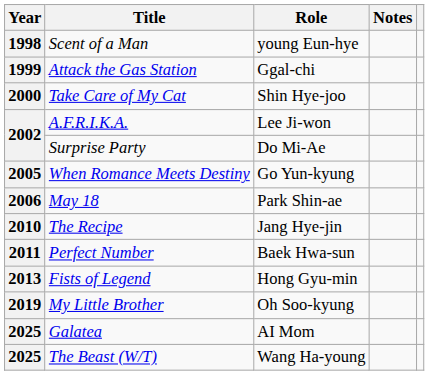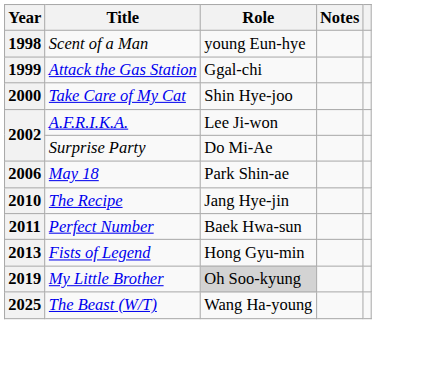 <table class="wikitable plainrowheaders sortable">
 <tr>
 <th scope="col">Year</th>
 <th scope="col">Title</th>
 <th scope="col">Role</th>
 <th scope="col">Notes</th>
 <th scope="col" class="unsortable"></th>
 </tr>
 <tr>
 <th scope="row">1998</th>
 <td><em>Scent of a Man</em></td>
 <td>young Eun-hye</td>
 <td></td>
 <td style="text-align:center"></td>
 </tr>
 <tr>
 <th scope="row">1999</th>
 <td><em><a href='#'>Attack the Gas Station</a></em></td>
 <td>Ggal-chi</td>
 <td></td>
 <td style="text-align:center"></td>
 </tr>
 <tr>
 <th scope="row">2000</th>
 <td><em><a href='#'>Take Care of My Cat</a></em></td>
 <td>Shin Hye-joo</td>
 <td></td>
 <td style="text-align:center"></td>
 </tr>
 <tr>
 <th scope="row" rowspan="2">2002</th>
 <td><em><a href='#'>A.F.R.I.K.A.</a></em></td>
 <td>Lee Ji-won</td>
 <td></td>
 <td style="text-align:center"></td>
 </tr>
 <tr>
 <td><em>Surprise Party</em></td>
 <td>Do Mi-Ae</td>
 <td></td>
 <td style="text-align:center"></td>
 </tr>
 <tr>
-<th scope="row">2005</th>
-<td><em><a href='#'>When Romance Meets Destiny</a></em></td>
-<td>Go Yun-kyung</td>
-<td></td>
-<td style="text-align:center"></td>
-</tr>
-<tr>
 <th scope="row">2006</th>
 <td><em><a href='#'>May 18</a></em></td>
 <td>Park Shin-ae</td>
 <td></td>
 <td style="text-align:center"></td>
 </tr>
 <tr>
 <th scope="row">2010</th>
 <td><em><a href='#'>The Recipe</a></em></td>
 <td>Jang Hye-jin</td>
 <td></td>
 <td style="text-align:center"></td>
 </tr>
 <tr>
 <th scope="row">2011</th>
 <td><em><a href='#'>Perfect Number</a></em></td>
 <td>Baek Hwa-sun</td>
 <td></td>
 <td style="text-align:center"></td>
 </tr>
 <tr>
 <th scope="row">2013</th>
 <td><em><a href='#'>Fists of Legend</a></em></td>
 <td>Hong Gyu-min</td>
 <td></td>
 <td style="text-align:center"></td>
 </tr>
 <tr>
 <th scope="row">2019</th>
 <td><em><a href='#'>My Little Brother</a></em></td>
-<td>Oh Soo-kyung</td>
-<td></td>
-<td style="text-align:center"></td>
-</tr>
-<tr>
-<th scope="row">2025</th>
-<td><em><a href='#'>Galatea</a></em></td>
-<td>AI Mom</td>
+<td style="background: lightgrey;">Oh Soo-kyung</td>
 <td></td>
 <td style="text-align:center"></td>
 </tr>
 <tr>
 <th scope="row">2025</th>
 <td><em><a href='#'>The Beast (W/T)</a></em></td>
 <td>Wang Ha-young</td>
 <td style="text-align:center"></td>
 </tr>
 </table>
